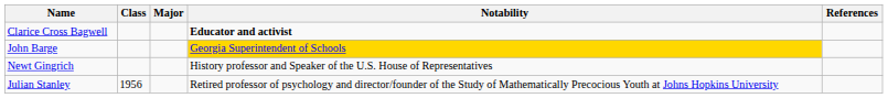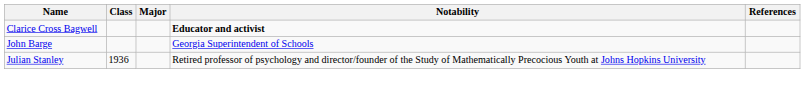 <table class="wikitable sortable" style="width:100%;">
 <tr>
 <th>Name</th>
 <th>Class</th>
 <th>Major</th>
 <th>Notability</th>
 <th>References</th>
 </tr>
 <tr>
 <td><a href='#'>Clarice Cross Bagwell</a></td>
 <td></td>
 <td></td>
 <td><strong>Educator and activist</strong></td>
 <td></td>
 </tr>
 <tr>
 <td><a href='#'>John Barge</a></td>
 <td></td>
 <td></td>
-<td style="background: gold;"><a href='#'>Georgia Superintendent of Schools</a></td>
-<td></td>
-</tr>
-<tr>
-<td><a href='#'>Newt Gingrich</a></td>
-<td></td>
-<td></td>
-<td>History professor and Speaker of the U.S. House of Representatives</td>
+<td><a href='#'>Georgia Superintendent of Schools</a></td>
 <td></td>
 </tr>
 <tr>
 <td><a href='#'>Julian Stanley</a></td>
-<td>1956</td>
+<td>1936</td>
 <td></td>
 <td>Retired professor of psychology and director/founder of the Study of Mathematically Precocious Youth at <a href='#'>Johns Hopkins University</a></td>
 <td></td>
 </tr>
 </table>
